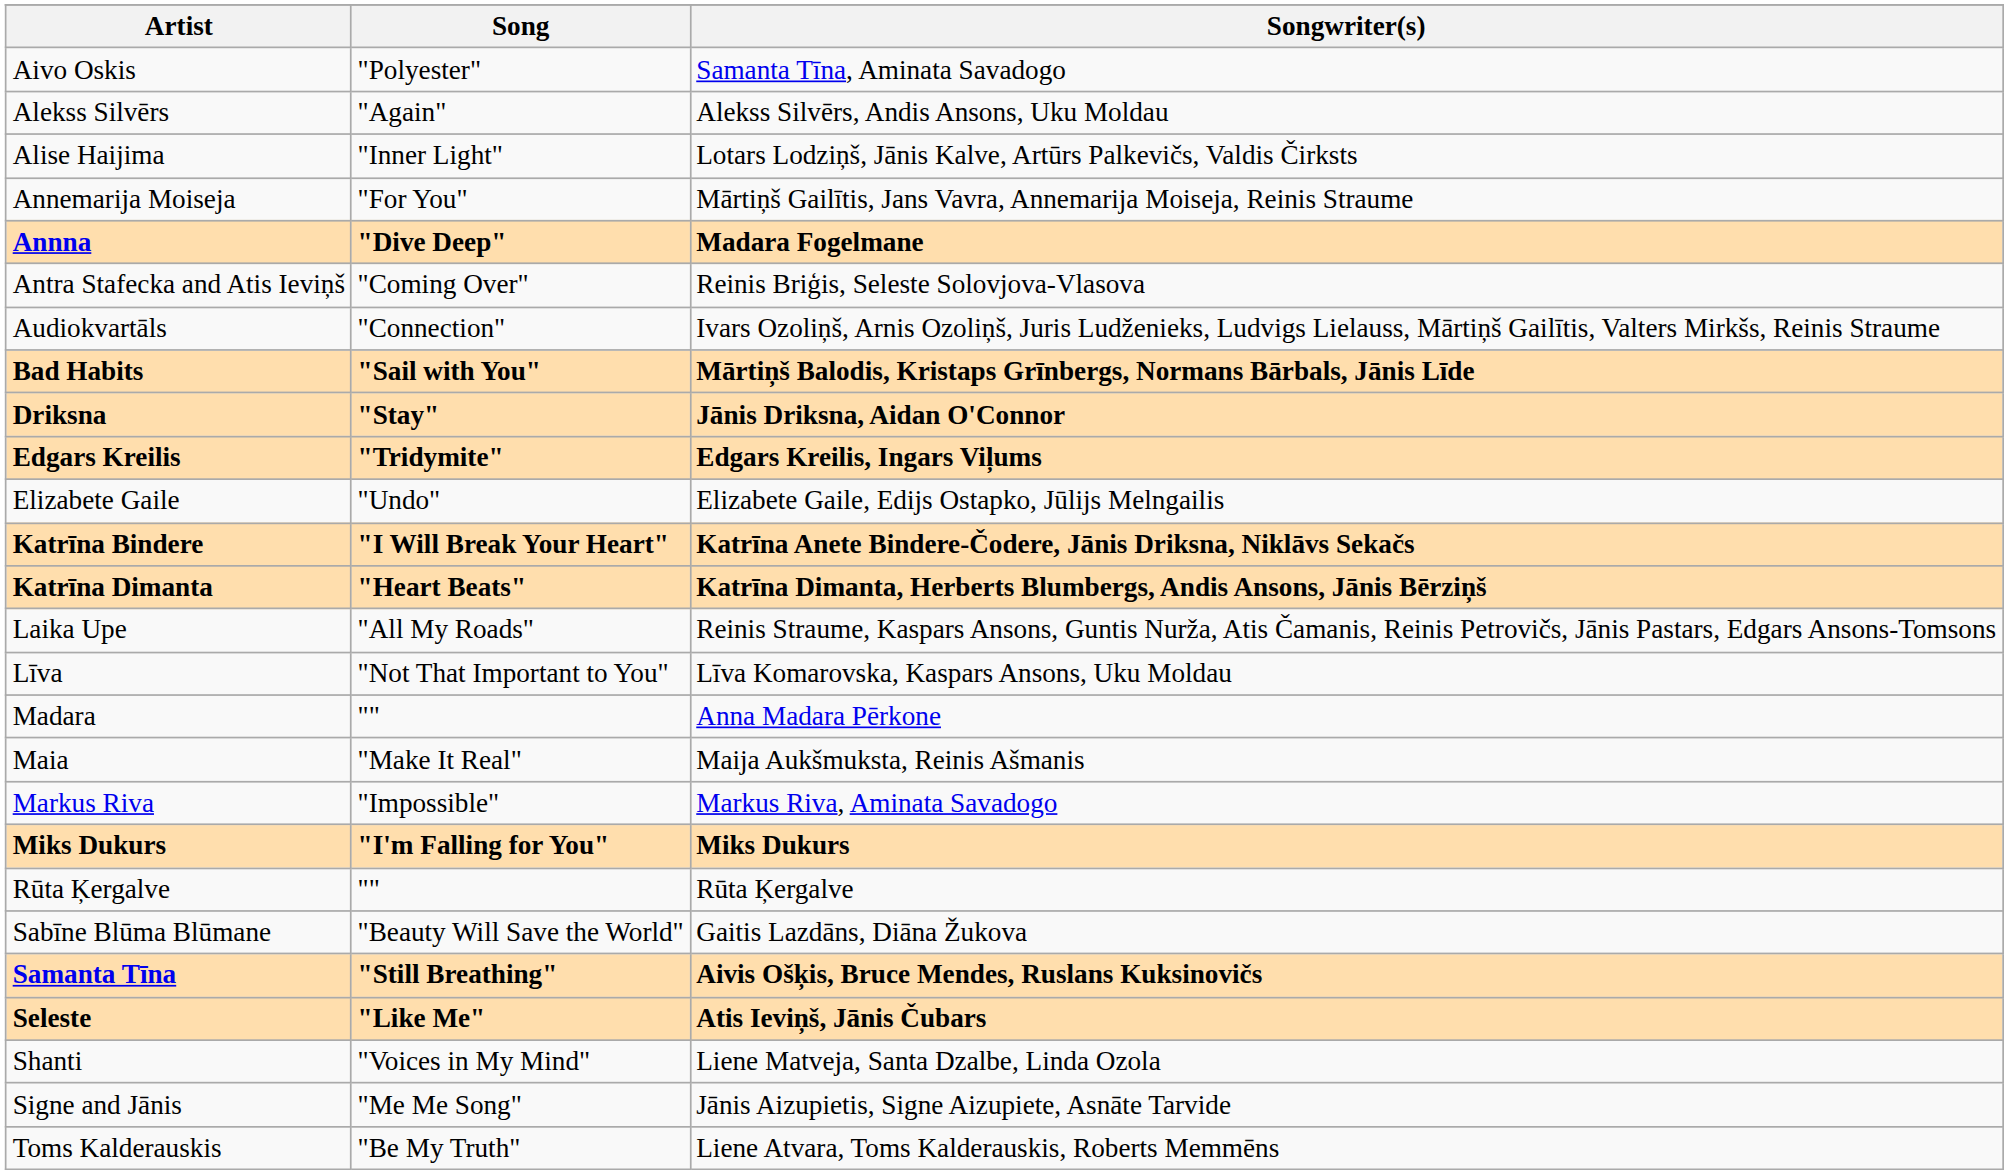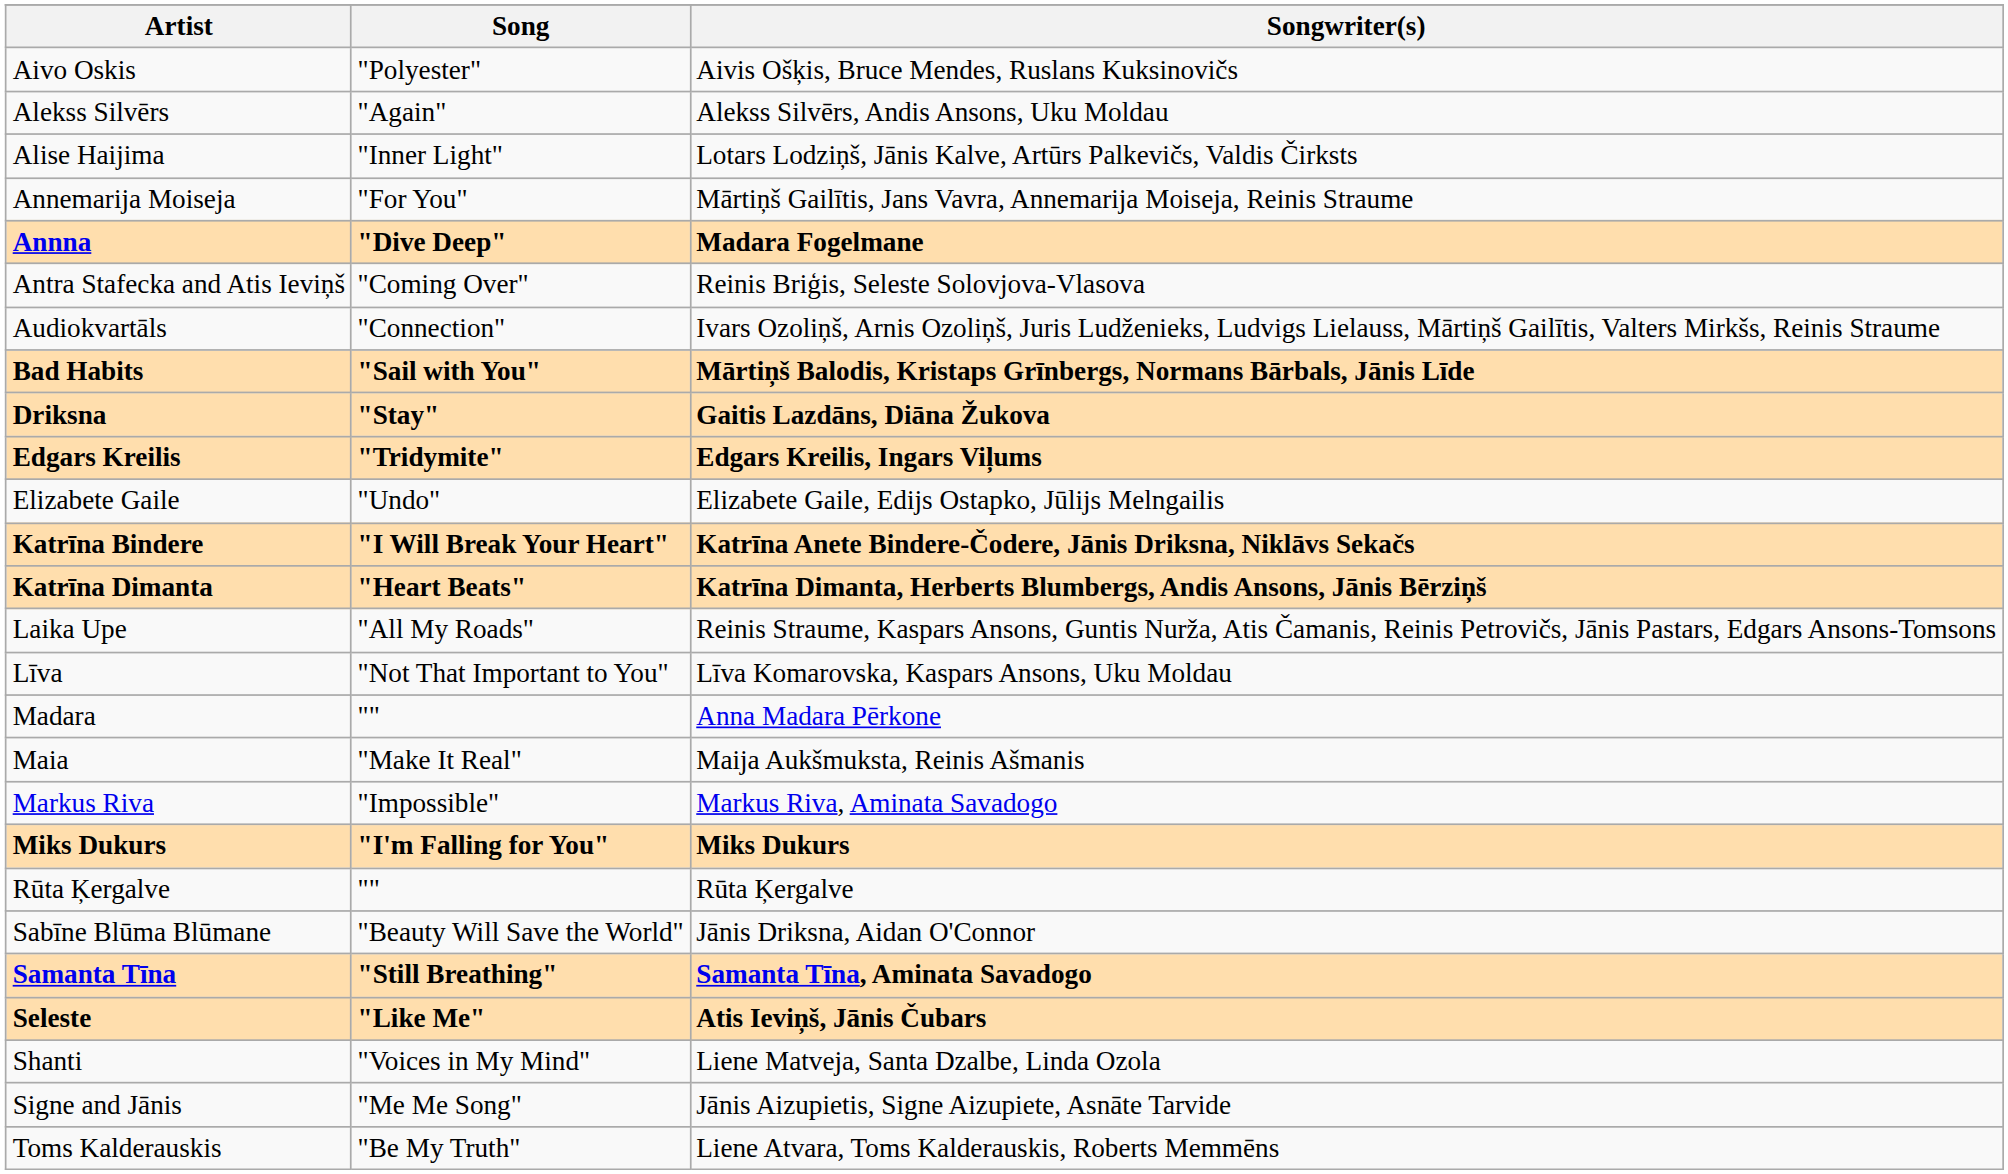 <table class="sortable wikitable collapsible" style="margin: 1em auto 1em auto">
 <tr>
 </tr>
 <tr>
 <th>Artist</th>
 <th>Song</th>
 <th>Songwriter(s)</th>
 </tr>
 <tr>
 <td>Aivo Oskis</td>
 <td>"Polyester"</td>
-<td><a href='#'>Samanta Tīna</a>, Aminata Savadogo</td>
+<td>Aivis Ošķis, Bruce Mendes, Ruslans Kuksinovičs</td>
 </tr>
 <tr>
 <td>Alekss Silvērs</td>
 <td>"Again"</td>
 <td>Alekss Silvērs, Andis Ansons, Uku Moldau</td>
 </tr>
 <tr>
 <td>Alise Haijima</td>
 <td>"Inner Light"</td>
 <td>Lotars Lodziņš, Jānis Kalve, Artūrs Palkevičs, Valdis Čirksts</td>
 </tr>
 <tr>
 <td>Annemarija Moiseja</td>
 <td>"For You"</td>
 <td>Mārtiņš Gailītis, Jans Vavra, Annemarija Moiseja, Reinis Straume</td>
 </tr>
 <tr style="font-weight:bold; background:navajowhite;">
 <td><a href='#'>Annna</a></td>
 <td>"Dive Deep"</td>
 <td>Madara Fogelmane</td>
 </tr>
 <tr>
 <td>Antra Stafecka and Atis Ieviņš</td>
 <td>"Coming Over"</td>
 <td>Reinis Briģis, Seleste Solovjova-Vlasova</td>
 </tr>
 <tr>
 <td>Audiokvartāls</td>
 <td>"Connection"</td>
 <td>Ivars Ozoliņš, Arnis Ozoliņš, Juris Ludženieks, Ludvigs Lielauss, Mārtiņš Gailītis, Valters Mirkšs, Reinis Straume</td>
 </tr>
 <tr style="font-weight:bold; background:navajowhite;">
 <td>Bad Habits</td>
 <td>"Sail with You"</td>
 <td>Mārtiņš Balodis, Kristaps Grīnbergs, Normans Bārbals, Jānis Līde</td>
 </tr>
 <tr style="font-weight:bold; background:navajowhite;">
 <td>Driksna</td>
 <td>"Stay"</td>
-<td>Jānis Driksna, Aidan O'Connor</td>
+<td>Gaitis Lazdāns, Diāna Žukova</td>
 </tr>
 <tr style="font-weight:bold; background:navajowhite;">
 <td>Edgars Kreilis</td>
 <td>"Tridymite"</td>
 <td>Edgars Kreilis, Ingars Viļums</td>
 </tr>
 <tr>
 <td>Elizabete Gaile</td>
 <td>"Undo"</td>
 <td>Elizabete Gaile, Edijs Ostapko, Jūlijs Melngailis</td>
 </tr>
 <tr style="font-weight:bold; background:navajowhite;">
 <td>Katrīna Bindere</td>
 <td>"I Will Break Your Heart"</td>
 <td>Katrīna Anete Bindere-Čodere, Jānis Driksna, Niklāvs Sekačs</td>
 </tr>
 <tr style="font-weight:bold; background:navajowhite;">
 <td>Katrīna Dimanta</td>
 <td>"Heart Beats"</td>
 <td>Katrīna Dimanta, Herberts Blumbergs, Andis Ansons, Jānis Bērziņš</td>
 </tr>
 <tr>
 <td>Laika Upe</td>
 <td>"All My Roads"</td>
 <td>Reinis Straume, Kaspars Ansons, Guntis Nurža, Atis Čamanis, Reinis Petrovičs, Jānis Pastars, Edgars Ansons-Tomsons</td>
 </tr>
 <tr>
 <td>Līva</td>
 <td>"Not That Important to You"</td>
 <td>Līva Komarovska, Kaspars Ansons, Uku Moldau</td>
 </tr>
 <tr>
 <td>Madara</td>
 <td>""</td>
 <td><a href='#'>Anna Madara Pērkone</a></td>
 </tr>
 <tr>
 <td>Maia</td>
 <td>"Make It Real"</td>
 <td>Maija Aukšmuksta, Reinis Ašmanis</td>
 </tr>
 <tr>
 <td><a href='#'>Markus Riva</a></td>
 <td>"Impossible"</td>
 <td><a href='#'>Markus Riva</a>, <a href='#'>Aminata Savadogo</a></td>
 </tr>
 <tr style="font-weight:bold; background:navajowhite;">
 <td>Miks Dukurs</td>
 <td>"I'm Falling for You"</td>
 <td>Miks Dukurs</td>
 </tr>
 <tr>
 <td>Rūta Ķergalve</td>
 <td>""</td>
 <td>Rūta Ķergalve</td>
 </tr>
 <tr>
 <td>Sabīne Blūma Blūmane</td>
 <td>"Beauty Will Save the World"</td>
-<td>Gaitis Lazdāns, Diāna Žukova</td>
+<td>Jānis Driksna, Aidan O'Connor</td>
 </tr>
 <tr style="font-weight:bold; background:navajowhite;">
 <td><a href='#'>Samanta Tīna</a></td>
 <td>"Still Breathing"</td>
-<td>Aivis Ošķis, Bruce Mendes, Ruslans Kuksinovičs</td>
+<td><a href='#'>Samanta Tīna</a>, Aminata Savadogo</td>
 </tr>
 <tr style="font-weight:bold; background:navajowhite;">
 <td>Seleste</td>
 <td>"Like Me"</td>
 <td>Atis Ieviņš, Jānis Čubars</td>
 </tr>
 <tr>
 <td>Shanti</td>
 <td>"Voices in My Mind"</td>
 <td>Liene Matveja, Santa Dzalbe, Linda Ozola</td>
 </tr>
 <tr>
 <td>Signe and Jānis</td>
 <td>"Me Me Song"</td>
 <td>Jānis Aizupietis, Signe Aizupiete, Asnāte Tarvide</td>
 </tr>
 <tr>
 <td>Toms Kalderauskis</td>
 <td>"Be My Truth"</td>
 <td>Liene Atvara, Toms Kalderauskis, Roberts Memmēns</td>
 </tr>
 </table>
